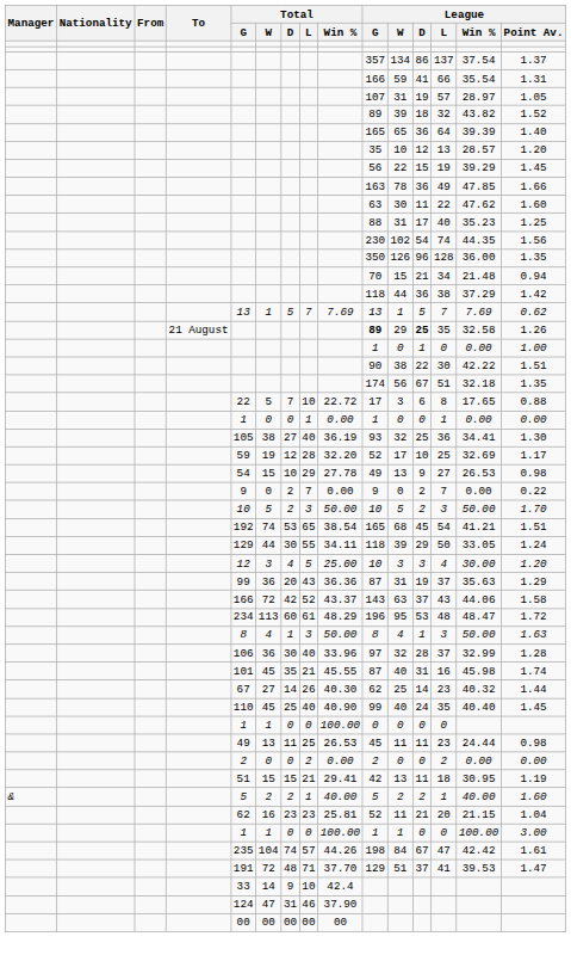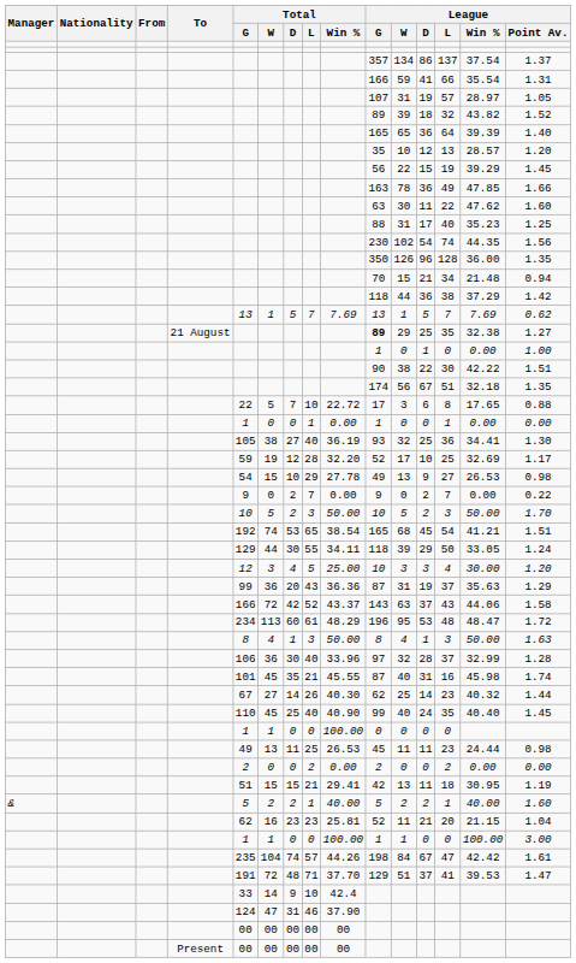 <table class="wikitable sortable" style="text-align: center">
 <tr>
 <th scope="col" rowspan="2">Manager</th>
 <th scope="col" rowspan="2">Nationality</th>
 <th scope="col" rowspan="2">From</th>
 <th scope="col" rowspan="2">To</th>
 <th scope="col" colspan="5">Total</th>
 <th scope="col" colspan="6">League</th>
 </tr>
 <tr>
 <th>G</th>
 <th>W</th>
 <th>D</th>
 <th>L</th>
 <th>Win %</th>
 <th>G</th>
 <th>W</th>
 <th>D</th>
 <th>L</th>
 <th>Win %</th>
 <th>Point Av.</th>
 </tr>
 <tr>
 <td scope=row style=text-align:left></td>
 <td align="left"></td>
 <td></td>
 <td></td>
 <td></td>
 <td></td>
 <td></td>
 <td></td>
 <td></td>
 <td></td>
 <td></td>
 <td></td>
 <td></td>
 <td></td>
 <td></td>
 </tr>
 <tr>
 <td scope=row style=text-align:left></td>
 <td align="left"></td>
 <td></td>
 <td></td>
 <td></td>
 <td></td>
 <td></td>
 <td></td>
 <td></td>
 <td></td>
 <td></td>
 <td></td>
 <td></td>
 <td></td>
 <td></td>
 </tr>
 <tr>
 <td scope=row style=text-align:left></td>
 <td align="left"></td>
 <td></td>
 <td></td>
 <td></td>
 <td></td>
 <td></td>
 <td></td>
 <td></td>
 <td>357</td>
 <td>134</td>
 <td>86</td>
 <td>137</td>
 <td>37.54</td>
 <td>1.37</td>
 </tr>
 <tr>
 <td scope=row style=text-align:left></td>
 <td align="left"></td>
 <td></td>
 <td></td>
 <td></td>
 <td></td>
 <td></td>
 <td></td>
 <td></td>
 <td>166</td>
 <td>59</td>
 <td>41</td>
 <td>66</td>
 <td>35.54</td>
 <td>1.31</td>
 </tr>
 <tr>
 <td scope=row style=text-align:left></td>
 <td align="left"></td>
 <td></td>
 <td></td>
 <td></td>
 <td></td>
 <td></td>
 <td></td>
 <td></td>
 <td>107</td>
 <td>31</td>
 <td>19</td>
 <td>57</td>
 <td>28.97</td>
 <td>1.05</td>
 </tr>
 <tr>
 <td scope=row style=text-align:left></td>
 <td align="left"></td>
 <td></td>
 <td></td>
 <td></td>
 <td></td>
 <td></td>
 <td></td>
 <td></td>
 <td>89</td>
 <td>39</td>
 <td>18</td>
 <td>32</td>
 <td>43.82</td>
 <td>1.52</td>
 </tr>
 <tr>
 <td scope=row style=text-align:left></td>
 <td align="left"></td>
 <td></td>
 <td></td>
 <td></td>
 <td></td>
 <td></td>
 <td></td>
 <td></td>
 <td>165</td>
 <td>65</td>
 <td>36</td>
 <td>64</td>
 <td>39.39</td>
 <td>1.40</td>
 </tr>
 <tr>
 <td scope=row style=text-align:left></td>
 <td align="left"></td>
 <td></td>
 <td></td>
 <td></td>
 <td></td>
 <td></td>
 <td></td>
 <td></td>
 <td>35</td>
 <td>10</td>
 <td>12</td>
 <td>13</td>
 <td>28.57</td>
 <td>1.20</td>
 </tr>
 <tr>
 <td scope=row style=text-align:left></td>
 <td align="left"></td>
 <td></td>
 <td></td>
 <td></td>
 <td></td>
 <td></td>
 <td></td>
 <td></td>
 <td>56</td>
 <td>22</td>
 <td>15</td>
 <td>19</td>
 <td>39.29</td>
 <td>1.45</td>
 </tr>
 <tr>
 <td scope=row style=text-align:left></td>
 <td align="left"></td>
 <td></td>
 <td></td>
 <td></td>
 <td></td>
 <td></td>
 <td></td>
 <td></td>
 <td>163</td>
 <td>78</td>
 <td>36</td>
 <td>49</td>
 <td>47.85</td>
 <td>1.66</td>
 </tr>
 <tr>
 <td scope=row style=text-align:left></td>
 <td align="left"></td>
 <td></td>
 <td></td>
 <td></td>
 <td></td>
 <td></td>
 <td></td>
 <td></td>
 <td>63</td>
 <td>30</td>
 <td>11</td>
 <td>22</td>
 <td>47.62</td>
 <td>1.60</td>
 </tr>
 <tr>
 <td scope=row style=text-align:left></td>
 <td align="left"></td>
 <td></td>
 <td></td>
 <td></td>
 <td></td>
 <td></td>
 <td></td>
 <td></td>
 <td>88</td>
 <td>31</td>
 <td>17</td>
 <td>40</td>
 <td>35.23</td>
 <td>1.25</td>
 </tr>
 <tr>
 <td scope=row style=text-align:left></td>
 <td align="left"></td>
 <td></td>
 <td></td>
 <td></td>
 <td></td>
 <td></td>
 <td></td>
 <td></td>
 <td>230</td>
 <td>102</td>
 <td>54</td>
 <td>74</td>
 <td>44.35</td>
 <td>1.56</td>
 </tr>
 <tr>
 <td scope=row style=text-align:left></td>
 <td align="left"></td>
 <td></td>
 <td></td>
 <td></td>
 <td></td>
 <td></td>
 <td></td>
 <td></td>
 <td>350</td>
 <td>126</td>
 <td>96</td>
 <td>128</td>
 <td>36.00</td>
 <td>1.35</td>
 </tr>
 <tr>
 <td scope=row style=text-align:left></td>
 <td align="left"></td>
 <td></td>
 <td></td>
 <td></td>
 <td></td>
 <td></td>
 <td></td>
 <td></td>
 <td>70</td>
 <td>15</td>
 <td>21</td>
 <td>34</td>
 <td>21.48</td>
 <td>0.94</td>
 </tr>
 <tr>
 <td scope=row style=text-align:left></td>
 <td align="left"></td>
 <td></td>
 <td></td>
 <td></td>
 <td></td>
 <td></td>
 <td></td>
 <td></td>
 <td>118</td>
 <td>44</td>
 <td>36</td>
 <td>38</td>
 <td>37.29</td>
 <td>1.42</td>
 </tr>
 <tr>
 <td scope=row style=text-align:left><em></em></td>
 <td align="left"><em></em></td>
 <td><em></em></td>
 <td><em></em></td>
 <td><em>13</em></td>
 <td><em>1</em></td>
 <td><em>5</em></td>
 <td><em>7</em></td>
 <td><em>7.69</em></td>
 <td><em>13</em></td>
 <td><em>1</em></td>
 <td><em>5</em></td>
 <td><em>7</em></td>
 <td><em>7.69</em></td>
 <td><em>0.62</em></td>
 </tr>
 <tr>
 <td scope=row style=text-align:left></td>
 <td align="left"></td>
 <td></td>
 <td>21 August </td>
 <td></td>
 <td></td>
 <td></td>
 <td></td>
 <td></td>
 <td><strong>89</strong></td>
 <td>29</td>
-<td><strong>25</strong></td>
+<td>25</td>
 <td>35</td>
-<td>32.58</td>
-<td>1.26</td>
+<td>32.38</td>
+<td>1.27</td>
 </tr>
 <tr>
 <td scope=row style=text-align:left><br><em></em></td>
 <td align="left"><em></em></td>
 <td><em></em></td>
 <td><em></em></td>
 <td></td>
 <td></td>
 <td></td>
 <td></td>
 <td></td>
 <td><em>1</em></td>
 <td><em>0</em></td>
 <td><em>1</em></td>
 <td><em>0</em></td>
 <td><em>0.00</em></td>
 <td><em>1.00</em></td>
 </tr>
 <tr>
 <td scope=row style=text-align:left></td>
 <td align="left"></td>
 <td></td>
 <td></td>
 <td></td>
 <td></td>
 <td></td>
 <td></td>
 <td></td>
 <td>90</td>
 <td>38</td>
 <td>22</td>
 <td>30</td>
 <td>42.22</td>
 <td>1.51</td>
 </tr>
 <tr>
 <td scope=row style=text-align:left></td>
 <td align="left"></td>
 <td></td>
 <td></td>
 <td></td>
 <td></td>
 <td></td>
 <td></td>
 <td></td>
 <td>174</td>
 <td>56</td>
 <td>67</td>
 <td>51</td>
 <td>32.18</td>
 <td>1.35</td>
 </tr>
 <tr>
 <td scope=row style=text-align:left></td>
 <td align="left"></td>
 <td></td>
 <td></td>
 <td>22</td>
 <td>5</td>
 <td>7</td>
 <td>10</td>
 <td>22.72</td>
 <td>17</td>
 <td>3</td>
 <td>6</td>
 <td>8</td>
 <td>17.65</td>
 <td>0.88</td>
 </tr>
 <tr>
 <td scope=row style=text-align:left><em></em></td>
 <td align="left"><em></em></td>
 <td><em></em></td>
 <td><em></em></td>
 <td><em>1</em></td>
 <td><em>0</em></td>
 <td><em>0</em></td>
 <td><em>1</em></td>
 <td><em>0.00</em></td>
 <td><em>1</em></td>
 <td><em>0</em></td>
 <td><em>0</em></td>
 <td><em>1</em></td>
 <td><em>0.00</em></td>
 <td><em>0.00</em></td>
 </tr>
 <tr>
 <td scope=row style=text-align:left></td>
 <td align="left"></td>
 <td></td>
 <td></td>
 <td>105</td>
 <td>38</td>
 <td>27</td>
 <td>40</td>
 <td>36.19</td>
 <td>93</td>
 <td>32</td>
 <td>25</td>
 <td>36</td>
 <td>34.41</td>
 <td>1.30</td>
 </tr>
 <tr>
 <td scope=row style=text-align:left></td>
 <td align="left"></td>
 <td></td>
 <td></td>
 <td>59</td>
 <td>19</td>
 <td>12</td>
 <td>28</td>
 <td>32.20</td>
 <td>52</td>
 <td>17</td>
 <td>10</td>
 <td>25</td>
 <td>32.69</td>
 <td>1.17</td>
 </tr>
 <tr>
 <td scope=row style=text-align:left></td>
 <td align="left"></td>
 <td></td>
 <td></td>
 <td>54</td>
 <td>15</td>
 <td>10</td>
 <td>29</td>
 <td>27.78</td>
 <td>49</td>
 <td>13</td>
 <td>9</td>
 <td>27</td>
 <td>26.53</td>
 <td>0.98</td>
 </tr>
 <tr>
 <td scope=row style=text-align:left></td>
 <td align="left"></td>
 <td></td>
 <td></td>
 <td>9</td>
 <td>0</td>
 <td>2</td>
 <td>7</td>
 <td>0.00</td>
 <td>9</td>
 <td>0</td>
 <td>2</td>
 <td>7</td>
 <td>0.00</td>
 <td>0.22</td>
 </tr>
 <tr>
 <td scope=row style=text-align:left><em></em></td>
 <td align="left"><em></em></td>
 <td><em></em></td>
 <td><em></em></td>
 <td><em>10</em></td>
 <td><em>5</em></td>
 <td><em>2</em></td>
 <td><em>3</em></td>
 <td><em>50.00</em></td>
 <td><em>10</em></td>
 <td><em>5</em></td>
 <td><em>2</em></td>
 <td><em>3</em></td>
 <td><em>50.00</em></td>
 <td><em>1.70</em></td>
 </tr>
 <tr>
 <td scope=row style=text-align:left></td>
 <td align="left"></td>
 <td></td>
 <td></td>
 <td>192</td>
 <td>74</td>
 <td>53</td>
 <td>65</td>
 <td>38.54</td>
 <td>165</td>
 <td>68</td>
 <td>45</td>
 <td>54</td>
 <td>41.21</td>
 <td>1.51</td>
 </tr>
 <tr>
 <td scope=row style=text-align:left></td>
 <td align="left"></td>
 <td></td>
 <td></td>
 <td>129</td>
 <td>44</td>
 <td>30</td>
 <td>55</td>
 <td>34.11</td>
 <td>118</td>
 <td>39</td>
 <td>29</td>
 <td>50</td>
 <td>33.05</td>
 <td>1.24</td>
 </tr>
 <tr>
 <td scope=row style=text-align:left><em></em></td>
 <td align="left"><em></em></td>
 <td><em></em></td>
 <td><em></em></td>
 <td><em>12</em></td>
 <td><em>3</em></td>
 <td><em>4</em></td>
 <td><em>5</em></td>
 <td><em>25.00</em></td>
 <td><em>10</em></td>
 <td><em>3</em></td>
 <td><em>3</em></td>
 <td><em>4</em></td>
 <td><em>30.00</em></td>
 <td><em>1.20</em></td>
 </tr>
 <tr>
 <td scope=row style=text-align:left></td>
 <td align="left"></td>
 <td></td>
 <td></td>
 <td>99</td>
 <td>36</td>
 <td>20</td>
 <td>43</td>
 <td>36.36</td>
 <td>87</td>
 <td>31</td>
 <td>19</td>
 <td>37</td>
 <td>35.63</td>
 <td>1.29</td>
 </tr>
 <tr>
 <td scope=row style=text-align:left></td>
 <td align="left"></td>
 <td></td>
 <td></td>
 <td>166</td>
 <td>72</td>
 <td>42</td>
 <td>52</td>
 <td>43.37</td>
 <td>143</td>
 <td>63</td>
 <td>37</td>
 <td>43</td>
 <td>44.06</td>
 <td>1.58</td>
 </tr>
 <tr>
 <td scope=row style=text-align:left></td>
 <td align="left"></td>
 <td></td>
 <td></td>
 <td>234</td>
 <td>113</td>
 <td>60</td>
 <td>61</td>
 <td>48.29</td>
 <td>196</td>
 <td>95</td>
 <td>53</td>
 <td>48</td>
 <td>48.47</td>
 <td>1.72</td>
 </tr>
 <tr>
 <td scope=row style=text-align:left><em></em></td>
 <td align="left"><em></em></td>
 <td><em></em></td>
 <td><em></em></td>
 <td><em>8</em></td>
 <td><em>4</em></td>
 <td><em>1</em></td>
 <td><em>3</em></td>
 <td><em>50.00</em></td>
 <td><em>8</em></td>
 <td><em>4</em></td>
 <td><em>1</em></td>
 <td><em>3</em></td>
 <td><em>50.00</em></td>
 <td><em>1.63</em></td>
 </tr>
 <tr>
 <td scope=row style=text-align:left></td>
 <td align="left"></td>
 <td></td>
 <td></td>
 <td>106</td>
 <td>36</td>
 <td>30</td>
 <td>40</td>
 <td>33.96</td>
 <td>97</td>
 <td>32</td>
 <td>28</td>
 <td>37</td>
 <td>32.99</td>
 <td>1.28</td>
 </tr>
 <tr>
 <td scope=row style=text-align:left></td>
 <td align="left"></td>
 <td></td>
 <td></td>
 <td>101</td>
 <td>45</td>
 <td>35</td>
 <td>21</td>
 <td>45.55</td>
 <td>87</td>
 <td>40</td>
 <td>31</td>
 <td>16</td>
 <td>45.98</td>
 <td>1.74</td>
 </tr>
 <tr>
 <td scope=row style=text-align:left></td>
 <td align="left"></td>
 <td></td>
 <td></td>
 <td>67</td>
 <td>27</td>
 <td>14</td>
 <td>26</td>
 <td>40.30</td>
 <td>62</td>
 <td>25</td>
 <td>14</td>
 <td>23</td>
 <td>40.32</td>
 <td>1.44</td>
 </tr>
 <tr>
 <td scope=row style=text-align:left></td>
 <td align="left"></td>
 <td></td>
 <td></td>
 <td>110</td>
 <td>45</td>
 <td>25</td>
 <td>40</td>
 <td>40.90</td>
 <td>99</td>
 <td>40</td>
 <td>24</td>
 <td>35</td>
 <td>40.40</td>
 <td>1.45</td>
 </tr>
 <tr>
 <td scope=row style=text-align:left><em></em></td>
 <td align="left"><em></em></td>
 <td><em></em></td>
 <td><em></em></td>
 <td><em>1</em></td>
 <td><em>1</em></td>
 <td><em>0</em></td>
 <td><em>0</em></td>
 <td><em>100.00</em></td>
 <td><em>0</em></td>
 <td><em>0</em></td>
 <td><em>0</em></td>
 <td><em>0</em></td>
 <td></td>
 <td></td>
 </tr>
 <tr>
 <td scope=row style=text-align:left></td>
 <td align="left"></td>
 <td></td>
 <td></td>
 <td>49</td>
 <td>13</td>
 <td>11</td>
 <td>25</td>
 <td>26.53</td>
 <td>45</td>
 <td>11</td>
 <td>11</td>
 <td>23</td>
 <td>24.44</td>
 <td>0.98</td>
 </tr>
 <tr>
 <td scope=row style=text-align:left><em></em></td>
 <td align="left"><em></em></td>
 <td><em></em></td>
 <td><em></em></td>
 <td><em>2</em></td>
 <td><em>0</em></td>
 <td><em>0</em></td>
 <td><em>2</em></td>
 <td><em>0.00</em></td>
 <td><em>2</em></td>
 <td><em>0</em></td>
 <td><em>0</em></td>
 <td><em>2</em></td>
 <td><em>0.00</em></td>
 <td><em>0.00</em></td>
 </tr>
 <tr>
 <td scope=row style=text-align:left></td>
 <td align="left"></td>
 <td></td>
 <td></td>
 <td>51</td>
 <td>15</td>
 <td>15</td>
 <td>21</td>
 <td>29.41</td>
 <td>42</td>
 <td>13</td>
 <td>11</td>
 <td>18</td>
 <td>30.95</td>
 <td>1.19</td>
 </tr>
 <tr>
 <td scope=row style=text-align:left><em> &<br></em></td>
 <td align="left"><em></em><br><em></em></td>
 <td><em></em></td>
 <td><em></em></td>
 <td><em>5</em></td>
 <td><em>2</em></td>
 <td><em>2</em></td>
 <td><em>1</em></td>
 <td><em>40.00</em></td>
 <td><em>5</em></td>
 <td><em>2</em></td>
 <td><em>2</em></td>
 <td><em>1</em></td>
 <td><em>40.00</em></td>
 <td><em>1.60</em></td>
 </tr>
 <tr>
 <td scope=row style=text-align:left></td>
 <td align="left"></td>
 <td></td>
 <td></td>
 <td>62</td>
 <td>16</td>
 <td>23</td>
 <td>23</td>
 <td>25.81</td>
 <td>52</td>
 <td>11</td>
 <td>21</td>
 <td>20</td>
 <td>21.15</td>
 <td>1.04</td>
 </tr>
 <tr>
 <td scope=row style=text-align:left><em></em></td>
 <td align="left"><em></em></td>
 <td><em></em></td>
 <td><em></em></td>
 <td><em>1</em></td>
 <td><em>1</em></td>
 <td><em>0</em></td>
 <td><em>0</em></td>
 <td><em>100.00</em></td>
 <td><em>1</em></td>
 <td><em>1</em></td>
 <td><em>0</em></td>
 <td><em>0</em></td>
 <td><em>100.00</em></td>
 <td><em>3.00</em></td>
 </tr>
 <tr>
 <td scope=row style=text-align:left></td>
 <td align="left"></td>
 <td></td>
 <td></td>
 <td>235</td>
 <td>104</td>
 <td>74</td>
 <td>57</td>
 <td>44.26</td>
 <td>198</td>
 <td>84</td>
 <td>67</td>
 <td>47</td>
 <td>42.42</td>
 <td>1.61</td>
 </tr>
 <tr>
 <td scope=row style=text-align:left></td>
 <td align="left"></td>
 <td></td>
 <td></td>
 <td>191</td>
 <td>72</td>
 <td>48</td>
 <td>71</td>
 <td>37.70</td>
 <td>129</td>
 <td>51</td>
 <td>37</td>
 <td>41</td>
 <td>39.53</td>
 <td>1.47</td>
 </tr>
 <tr>
 <td scope=row style=text-align:left></td>
 <td align="left"></td>
 <td></td>
 <td></td>
 <td>33</td>
 <td>14</td>
 <td>9</td>
 <td>10</td>
 <td>42.4</td>
 <td></td>
 <td></td>
 <td></td>
 <td></td>
 <td></td>
 <td></td>
 </tr>
 <tr>
 <td scope=row style=text-align:left></td>
 <td align="left"></td>
 <td></td>
 <td></td>
 <td>124</td>
 <td>47</td>
 <td>31</td>
 <td>46</td>
 <td>37.90</td>
 <td></td>
 <td></td>
 <td></td>
 <td></td>
 <td></td>
 <td></td>
 </tr>
 <tr>
 <td scope=row style=text-align:left><em></em></td>
 <td align="left"></td>
 <td></td>
 <td></td>
 <td>00</td>
 <td>00</td>
 <td>00</td>
 <td>00</td>
 <td>00</td>
 <td></td>
 <td></td>
 <td></td>
 <td></td>
 <td></td>
 <td></td>
 </tr>
+<tr>
+<td scope=row style=text-align:left></td>
+<td align="left"></td>
+<td></td>
+<td>Present</td>
+<td>00</td>
+<td>00</td>
+<td>00</td>
+<td>00</td>
+<td>00</td>
+<td></td>
+<td></td>
+<td></td>
+<td></td>
+<td></td>
+<td></td>
+</tr>
 </table>
